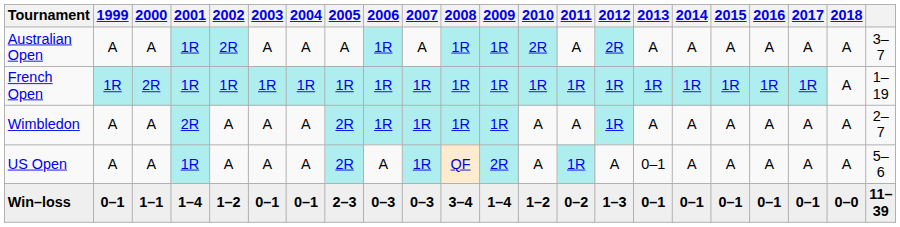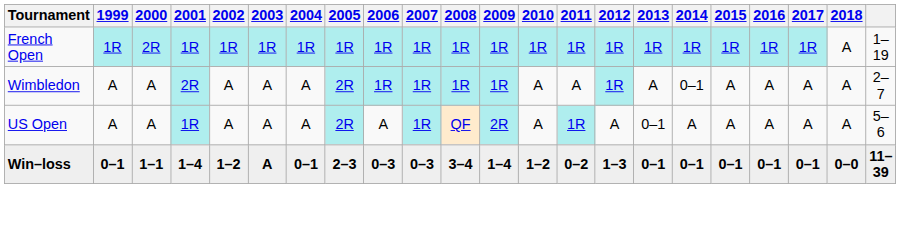 <table class=wikitable style=text-align:center;>
 <tr>
 <th>Tournament</th>
 <th><a href='#'>1999</a></th>
 <th><a href='#'>2000</a></th>
 <th><a href='#'>2001</a></th>
 <th><a href='#'>2002</a></th>
 <th><a href='#'>2003</a></th>
 <th><a href='#'>2004</a></th>
 <th><a href='#'>2005</a></th>
 <th><a href='#'>2006</a></th>
 <th><a href='#'>2007</a></th>
 <th><a href='#'>2008</a></th>
 <th><a href='#'>2009</a></th>
 <th><a href='#'>2010</a></th>
 <th><a href='#'>2011</a></th>
 <th><a href='#'>2012</a></th>
 <th><a href='#'>2013</a></th>
 <th><a href='#'>2014</a></th>
 <th><a href='#'>2015</a></th>
 <th><a href='#'>2016</a></th>
 <th><a href='#'>2017</a></th>
 <th><a href='#'>2018</a></th>
 <th></th>
-</tr>
-<tr>
-<td align=left><a href='#'>Australian Open</a></td>
-<td>A</td>
-<td>A</td>
-<td bgcolor=afeeee><a href='#'>1R</a></td>
-<td bgcolor=afeeee><a href='#'>2R</a></td>
-<td>A</td>
-<td>A</td>
-<td>A</td>
-<td bgcolor=afeeee><a href='#'>1R</a></td>
-<td>A</td>
-<td bgcolor=afeeee><a href='#'>1R</a></td>
-<td bgcolor=afeeee><a href='#'>1R</a></td>
-<td bgcolor=afeeee><a href='#'>2R</a></td>
-<td>A</td>
-<td bgcolor=afeeee><a href='#'>2R</a></td>
-<td>A</td>
-<td>A</td>
-<td>A</td>
-<td>A</td>
-<td>A</td>
-<td>A</td>
-<td>3–7</td>
 </tr>
 <tr>
 <td align=left><a href='#'>French Open</a></td>
 <td bgcolor=afeeee><a href='#'>1R</a></td>
 <td bgcolor=afeeee><a href='#'>2R</a></td>
 <td bgcolor=afeeee><a href='#'>1R</a></td>
 <td bgcolor=afeeee><a href='#'>1R</a></td>
 <td bgcolor=afeeee><a href='#'>1R</a></td>
 <td bgcolor=afeeee><a href='#'>1R</a></td>
 <td bgcolor=afeeee><a href='#'>1R</a></td>
 <td bgcolor=afeeee><a href='#'>1R</a></td>
 <td bgcolor=afeeee><a href='#'>1R</a></td>
 <td bgcolor=afeeee><a href='#'>1R</a></td>
 <td bgcolor=afeeee><a href='#'>1R</a></td>
 <td bgcolor=afeeee><a href='#'>1R</a></td>
 <td bgcolor=afeeee><a href='#'>1R</a></td>
 <td bgcolor=afeeee><a href='#'>1R</a></td>
 <td bgcolor=afeeee><a href='#'>1R</a></td>
 <td bgcolor=afeeee><a href='#'>1R</a></td>
 <td bgcolor=afeeee><a href='#'>1R</a></td>
 <td bgcolor=afeeee><a href='#'>1R</a></td>
 <td bgcolor=afeeee><a href='#'>1R</a></td>
 <td>A</td>
 <td>1–19</td>
 </tr>
 <tr>
 <td align=left><a href='#'>Wimbledon</a></td>
 <td>A</td>
 <td>A</td>
 <td bgcolor=afeeee><a href='#'>2R</a></td>
 <td>A</td>
 <td>A</td>
 <td>A</td>
 <td bgcolor=afeeee><a href='#'>2R</a></td>
 <td bgcolor=afeeee><a href='#'>1R</a></td>
 <td bgcolor=afeeee><a href='#'>1R</a></td>
 <td bgcolor=afeeee><a href='#'>1R</a></td>
 <td bgcolor=afeeee><a href='#'>1R</a></td>
 <td>A</td>
 <td>A</td>
 <td bgcolor=afeeee><a href='#'>1R</a></td>
 <td>A</td>
-<td>A</td>
+<td>0–1</td>
 <td>A</td>
 <td>A</td>
 <td>A</td>
 <td>A</td>
 <td>2–7</td>
 </tr>
 <tr>
 <td align=left><a href='#'>US Open</a></td>
 <td>A</td>
 <td>A</td>
 <td bgcolor=afeeee><a href='#'>1R</a></td>
 <td>A</td>
 <td>A</td>
 <td>A</td>
 <td bgcolor=afeeee><a href='#'>2R</a></td>
 <td>A</td>
 <td bgcolor=afeeee><a href='#'>1R</a></td>
 <td bgcolor=ffebcd><a href='#'>QF</a></td>
 <td bgcolor=afeeee><a href='#'>2R</a></td>
 <td>A</td>
 <td bgcolor=afeeee><a href='#'>1R</a></td>
 <td>A</td>
 <td>0–1</td>
 <td>A</td>
 <td>A</td>
 <td>A</td>
 <td>A</td>
 <td>A</td>
 <td>5–6</td>
 </tr>
 <tr style=background:#efefef;font-weight:bold>
 <td style="text-align:left">Win–loss</td>
 <td>0–1</td>
 <td>1–1</td>
 <td>1–4</td>
 <td>1–2</td>
-<td>0–1</td>
+<td>A</td>
 <td>0–1</td>
 <td>2–3</td>
 <td>0–3</td>
 <td>0–3</td>
 <td>3–4</td>
 <td>1–4</td>
 <td>1–2</td>
 <td>0–2</td>
 <td>1–3</td>
 <td>0–1</td>
 <td>0–1</td>
 <td>0–1</td>
 <td>0–1</td>
 <td>0–1</td>
 <td>0–0</td>
 <td>11–39</td>
 </tr>
 </table>
